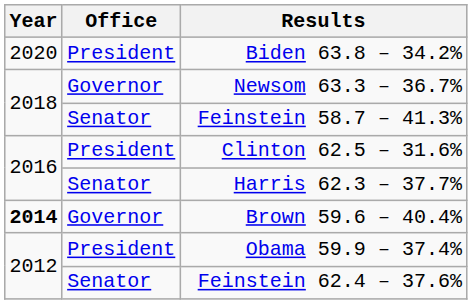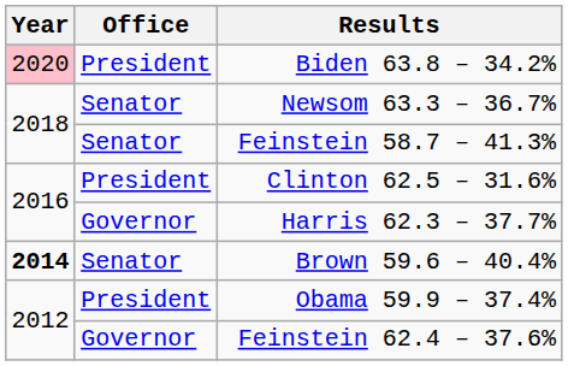 <table class=wikitable>
 <tr>
 <th width="30">Year</th>
 <th width="60">Office</th>
 <th width="180">Results</th>
 </tr>
 <tr>
-<td rowspan="1">2020</td>
+<td rowspan="1" style="background: pink;">2020</td>
 <td><a href='#'>President</a></td>
 <td align="right" ><a href='#'>Biden</a> 63.8 – 34.2%</td>
 </tr>
 <tr>
 <td rowspan="2">2018</td>
-<td><a href='#'>Governor</a></td>
+<td><a href='#'>Senator</a></td>
 <td align="right" ><a href='#'>Newsom</a> 63.3 – 36.7%</td>
 </tr>
 <tr>
 <td><a href='#'>Senator</a></td>
 <td align="right" ><a href='#'>Feinstein</a> 58.7 – 41.3%</td>
 </tr>
 <tr>
 <td rowspan="2">2016</td>
 <td><a href='#'>President</a></td>
 <td align="right" ><a href='#'>Clinton</a> 62.5 – 31.6%</td>
 </tr>
 <tr>
-<td><a href='#'>Senator</a></td>
+<td><a href='#'>Governor</a></td>
 <td align="right" ><a href='#'>Harris</a> 62.3 – 37.7%</td>
 </tr>
 <tr>
 <td><strong>2014</strong></td>
-<td><a href='#'>Governor</a></td>
+<td><a href='#'>Senator</a></td>
 <td align="right" ><a href='#'>Brown</a> 59.6 – 40.4%</td>
 </tr>
 <tr>
 <td rowspan="2">2012</td>
 <td><a href='#'>President</a></td>
 <td align="right" ><a href='#'>Obama</a> 59.9 – 37.4%</td>
 </tr>
 <tr>
-<td><a href='#'>Senator</a></td>
+<td><a href='#'>Governor</a></td>
 <td align="right" ><a href='#'>Feinstein</a> 62.4 – 37.6%</td>
 </tr>
 </table>
